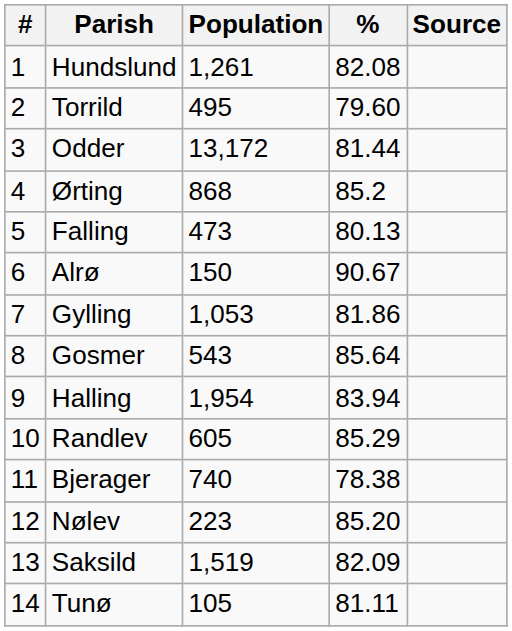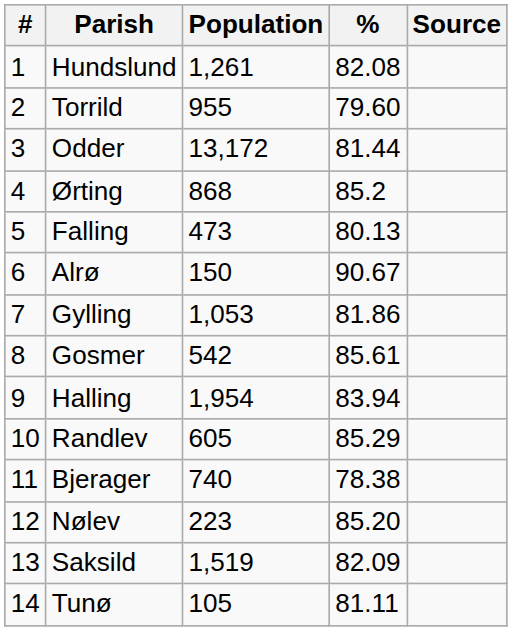 <table class="wikitable sortable">
 <tr>
 <th rowspan="1">#</th>
 <th rowspan="1">Parish</th>
 <th rowspan="1">Population</th>
 <th rowspan="1">%</th>
 <th rowspan="1">Source</th>
 </tr>
 <tr>
 <td>1</td>
 <td>Hundslund</td>
 <td>1,261</td>
 <td>82.08</td>
 <td></td>
 </tr>
 <tr>
 <td>2</td>
 <td>Torrild</td>
-<td>495</td>
+<td>955</td>
 <td>79.60</td>
 <td></td>
 </tr>
 <tr>
 <td>3</td>
 <td>Odder</td>
 <td>13,172</td>
 <td>81.44</td>
 <td></td>
 </tr>
 <tr>
 <td>4</td>
 <td>Ørting</td>
 <td>868</td>
 <td>85.2</td>
 <td></td>
 </tr>
 <tr>
 <td>5</td>
 <td>Falling</td>
 <td>473</td>
 <td>80.13</td>
 <td></td>
 </tr>
 <tr>
 <td>6</td>
 <td>Alrø</td>
 <td>150</td>
 <td>90.67</td>
 <td></td>
 </tr>
 <tr>
 <td>7</td>
 <td>Gylling</td>
 <td>1,053</td>
 <td>81.86</td>
 <td></td>
 </tr>
 <tr>
 <td>8</td>
 <td>Gosmer</td>
-<td>543</td>
-<td>85.64</td>
+<td>542</td>
+<td>85.61</td>
 <td></td>
 </tr>
 <tr>
 <td>9</td>
 <td>Halling</td>
 <td>1,954</td>
 <td>83.94</td>
 <td></td>
 </tr>
 <tr>
 <td>10</td>
 <td>Randlev</td>
 <td>605</td>
 <td>85.29</td>
 <td></td>
 </tr>
 <tr>
 <td>11</td>
 <td>Bjerager</td>
 <td>740</td>
 <td>78.38</td>
 <td></td>
 </tr>
 <tr>
 <td>12</td>
 <td>Nølev</td>
 <td>223</td>
 <td>85.20</td>
 <td></td>
 </tr>
 <tr>
 <td>13</td>
 <td>Saksild</td>
 <td>1,519</td>
 <td>82.09</td>
 <td></td>
 </tr>
 <tr>
 <td>14</td>
 <td>Tunø</td>
 <td>105</td>
 <td>81.11</td>
 <td></td>
 </tr>
 </table>
